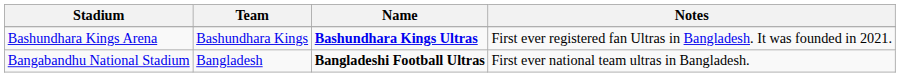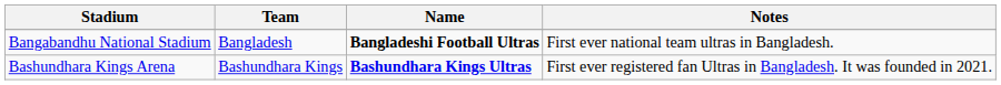 <table class="wikitable">
 <tr>
 <th>Stadium</th>
 <th>Team</th>
 <th>Name</th>
 <th>Notes</th>
 </tr>
 <tr>
 </tr>
 <tr>
+<td style="text-align:left;"><a href='#'>Bangabandhu National Stadium</a></td>
+<td><a href='#'>Bangladesh</a></td>
+<td><strong>Bangladeshi Football Ultras</strong></td>
+<td>First ever national team ultras in Bangladesh.</td>
+</tr>
+<tr>
 <td style="text-align:left;"><a href='#'>Bashundhara Kings Arena</a></td>
 <td><a href='#'>Bashundhara Kings</a></td>
 <td><strong><a href='#'>Bashundhara Kings Ultras</a></strong></td>
 <td>First ever registered fan Ultras in <a href='#'>Bangladesh</a>. It was founded in 2021.</td>
 </tr>
-<tr>
-<td style="text-align:left;"><a href='#'>Bangabandhu National Stadium</a></td>
-<td><a href='#'>Bangladesh</a></td>
-<td><strong>Bangladeshi Football Ultras</strong></td>
-<td>First ever national team ultras in Bangladesh.</td>
-</tr>
 </table>
